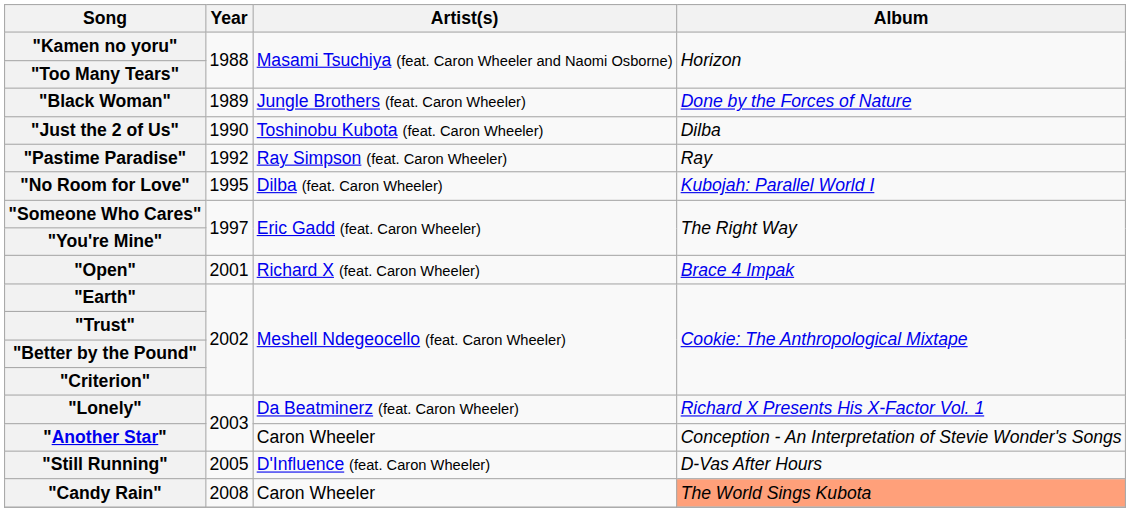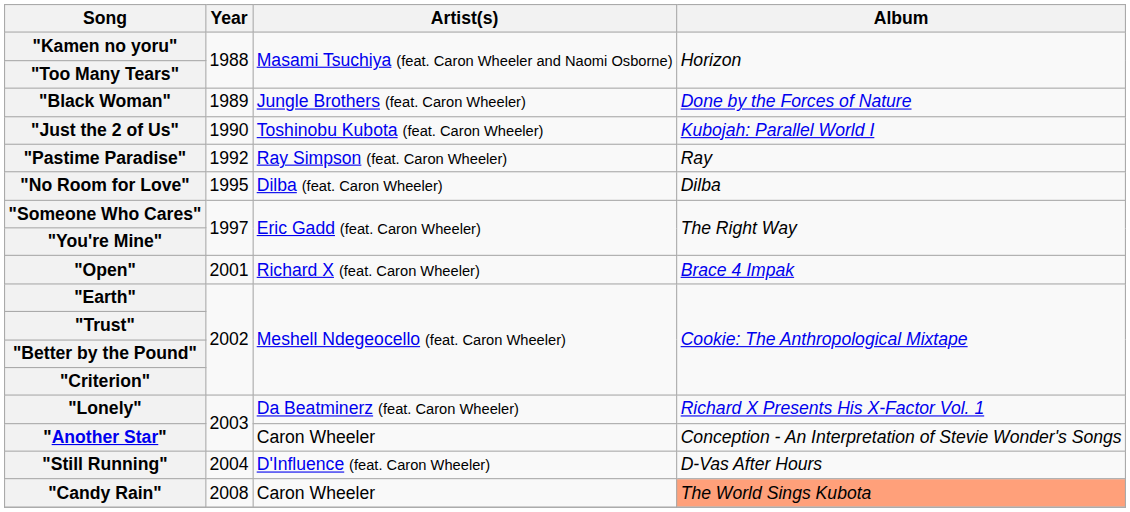 <table class="wikitable plainrowheaders" border="1">
 <tr>
 <th scope="col">Song</th>
 <th scope="col">Year</th>
 <th scope="col">Artist(s)</th>
 <th scope="col">Album</th>
 </tr>
 <tr>
 <th scope="row">"Kamen no yoru"</th>
 <td rowspan="2">1988</td>
 <td rowspan="2"><a href='#'>Masami Tsuchiya</a> <small>(feat. Caron Wheeler and Naomi Osborne)</small></td>
 <td rowspan="2"><em>Horizon</em></td>
 </tr>
 <tr>
 <th scope="row">"Too Many Tears"</th>
 </tr>
 <tr>
 <th scope="row">"Black Woman"</th>
 <td>1989</td>
 <td><a href='#'>Jungle Brothers</a> <small>(feat. Caron Wheeler)</small></td>
 <td><em><a href='#'>Done by the Forces of Nature</a></em></td>
 </tr>
 <tr>
 <th scope="row">"Just the 2 of Us"</th>
 <td>1990</td>
 <td><a href='#'>Toshinobu Kubota</a> <small>(feat. Caron Wheeler)</small></td>
-<td><em>Dilba</em></td>
+<td><em><a href='#'>Kubojah: Parallel World I</a></em></td>
 </tr>
 <tr>
 <th scope="row">"Pastime Paradise"</th>
 <td>1992</td>
 <td><a href='#'>Ray Simpson</a> <small>(feat. Caron Wheeler)</small></td>
 <td><em>Ray</em></td>
 </tr>
 <tr>
 <th scope="row">"No Room for Love"</th>
 <td>1995</td>
 <td><a href='#'>Dilba</a> <small>(feat. Caron Wheeler)</small></td>
-<td><em><a href='#'>Kubojah: Parallel World I</a></em></td>
+<td><em>Dilba</em></td>
 </tr>
 <tr>
 <th scope="row">"Someone Who Cares"</th>
 <td rowspan="2">1997</td>
 <td rowspan="2"><a href='#'>Eric Gadd</a> <small>(feat. Caron Wheeler)</small></td>
 <td rowspan="2"><em>The Right Way</em></td>
 </tr>
 <tr>
 <th scope="row">"You're Mine"</th>
 </tr>
 <tr>
 <th scope="row">"Open"</th>
 <td>2001</td>
 <td><a href='#'>Richard X</a> <small>(feat. Caron Wheeler)</small></td>
 <td><em><a href='#'>Brace 4 Impak</a></em></td>
 </tr>
 <tr>
 <th scope="row">"Earth"</th>
 <td rowspan="4">2002</td>
 <td rowspan="4"><a href='#'>Meshell Ndegeocello</a> <small>(feat. Caron Wheeler)</small></td>
 <td rowspan="4"><em><a href='#'>Cookie: The Anthropological Mixtape</a></em></td>
 </tr>
 <tr>
 <th scope="row">"Trust"</th>
 </tr>
 <tr>
 <th scope="row">"Better by the Pound"</th>
 </tr>
 <tr>
 <th scope="row">"Criterion"</th>
 </tr>
 <tr>
 <th scope="row">"Lonely"</th>
 <td rowspan="2">2003</td>
 <td><a href='#'>Da Beatminerz</a> <small>(feat. Caron Wheeler)</small></td>
 <td><em><a href='#'>Richard X Presents His X-Factor Vol. 1</a></em></td>
 </tr>
 <tr>
 <th scope="row">"<a href='#'>Another Star</a>"</th>
 <td>Caron Wheeler</td>
 <td><em>Conception - An Interpretation of Stevie Wonder's Songs</em></td>
 </tr>
 <tr>
 <th scope="row">"Still Running"</th>
-<td>2005</td>
+<td>2004</td>
 <td><a href='#'>D'Influence</a> <small>(feat. Caron Wheeler)</small></td>
 <td><em>D-Vas After Hours</em></td>
 </tr>
 <tr>
 <th scope="row">"Candy Rain"</th>
 <td>2008</td>
 <td>Caron Wheeler</td>
 <td style="background: lightsalmon;"><em>The World Sings Kubota</em></td>
 </tr>
 <tr>
 </tr>
 </table>
